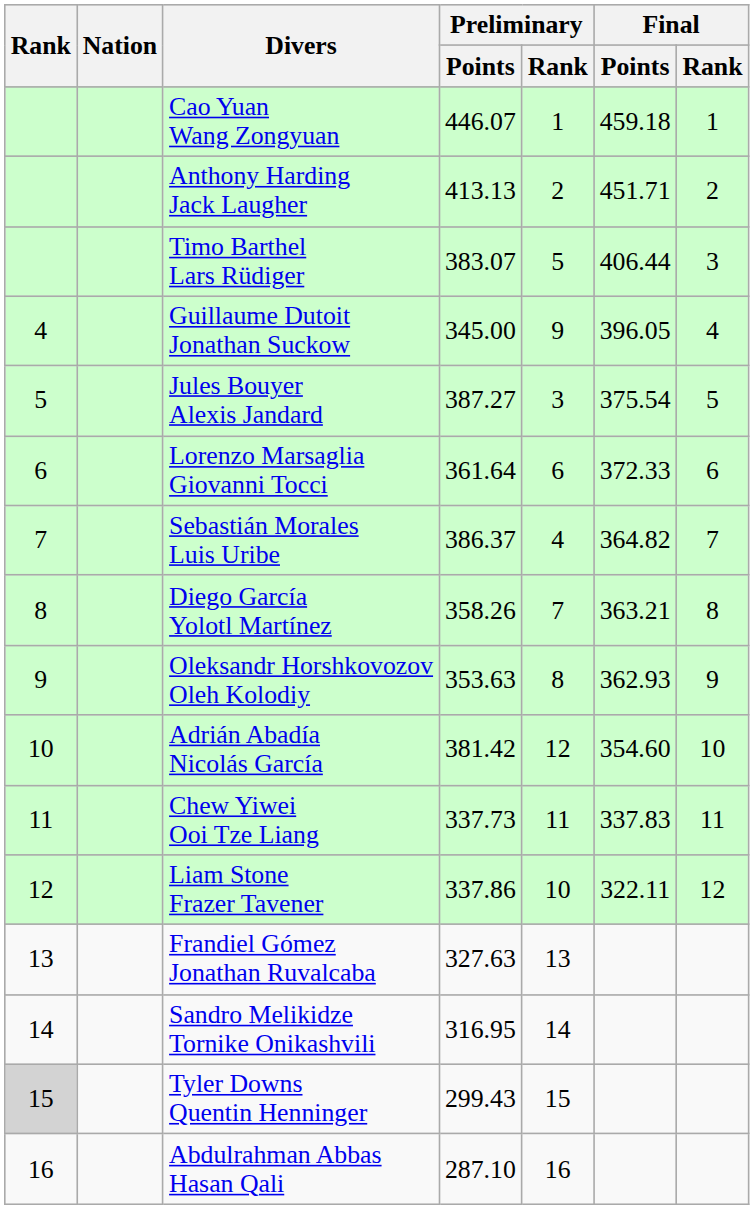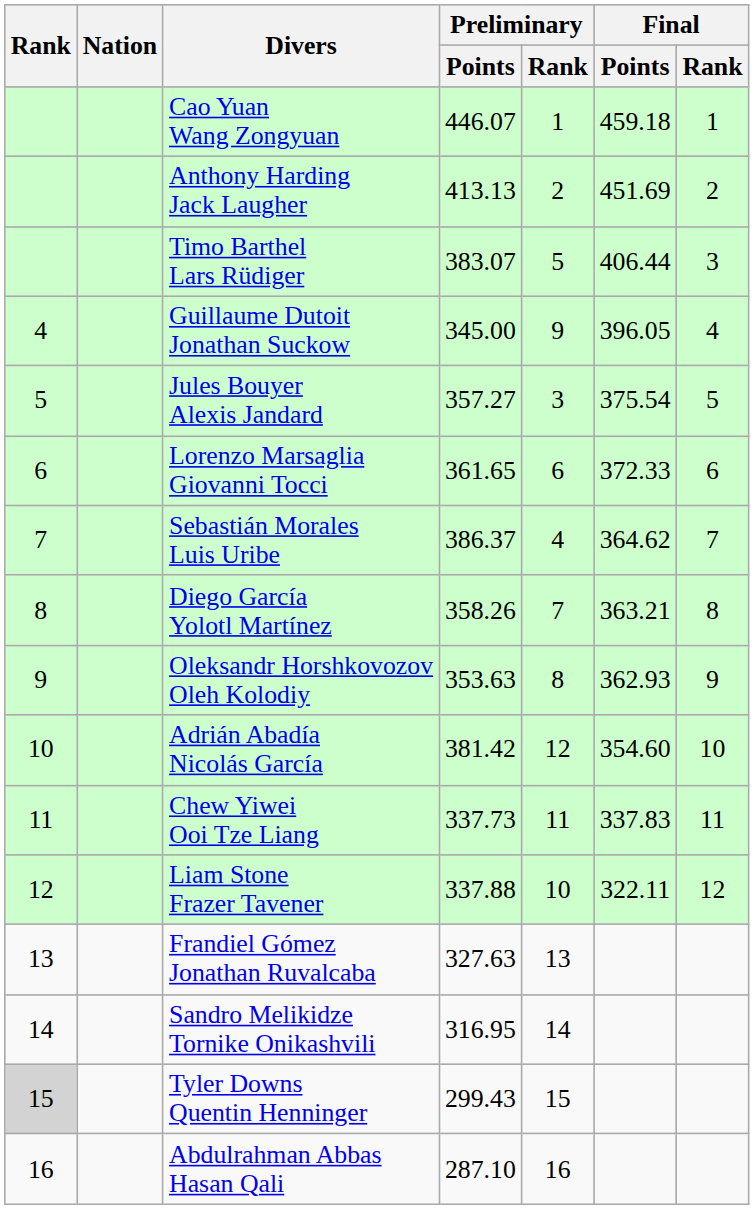 <table class="wikitable sortable" style="text-align:center">
 <tr>
 <th rowspan=2>Rank</th>
 <th rowspan=2>Nation</th>
 <th rowspan=2>Divers</th>
 <th colspan=2>Preliminary</th>
 <th colspan=2>Final</th>
 </tr>
 <tr>
 <th>Points</th>
 <th>Rank</th>
 <th>Points</th>
 <th>Rank</th>
 </tr>
 <tr bgcolor=ccffcc>
 <td></td>
 <td align=left></td>
 <td align=left><a href='#'>Cao Yuan</a><br><a href='#'>Wang Zongyuan</a></td>
 <td>446.07</td>
 <td>1</td>
 <td>459.18</td>
 <td>1</td>
 </tr>
 <tr bgcolor=ccffcc>
 <td></td>
 <td align=left></td>
 <td align=left><a href='#'>Anthony Harding</a><br><a href='#'>Jack Laugher</a></td>
 <td>413.13</td>
 <td>2</td>
-<td>451.71</td>
+<td>451.69</td>
 <td>2</td>
 </tr>
 <tr bgcolor=ccffcc>
 <td></td>
 <td align=left></td>
 <td align=left><a href='#'>Timo Barthel</a><br><a href='#'>Lars Rüdiger</a></td>
 <td>383.07</td>
 <td>5</td>
 <td>406.44</td>
 <td>3</td>
 </tr>
 <tr bgcolor=ccffcc>
 <td>4</td>
 <td align=left></td>
 <td align=left><a href='#'>Guillaume Dutoit</a><br><a href='#'>Jonathan Suckow</a></td>
 <td>345.00</td>
 <td>9</td>
 <td>396.05</td>
 <td>4</td>
 </tr>
 <tr bgcolor=ccffcc>
 <td>5</td>
 <td align=left></td>
 <td align=left><a href='#'>Jules Bouyer</a><br><a href='#'>Alexis Jandard</a></td>
-<td>387.27</td>
+<td>357.27</td>
 <td>3</td>
 <td>375.54</td>
 <td>5</td>
 </tr>
 <tr bgcolor=ccffcc>
 <td>6</td>
 <td align=left></td>
 <td align=left><a href='#'>Lorenzo Marsaglia</a><br><a href='#'>Giovanni Tocci</a></td>
-<td>361.64</td>
+<td>361.65</td>
 <td>6</td>
 <td>372.33</td>
 <td>6</td>
 </tr>
 <tr bgcolor=ccffcc>
 <td>7</td>
 <td align=left></td>
 <td align=left><a href='#'>Sebastián Morales</a><br><a href='#'>Luis Uribe</a></td>
 <td>386.37</td>
 <td>4</td>
-<td>364.82</td>
+<td>364.62</td>
 <td>7</td>
 </tr>
 <tr bgcolor=ccffcc>
 <td>8</td>
 <td align=left></td>
 <td align=left><a href='#'>Diego García</a><br><a href='#'>Yolotl Martínez</a></td>
 <td>358.26</td>
 <td>7</td>
 <td>363.21</td>
 <td>8</td>
 </tr>
 <tr bgcolor=ccffcc>
 <td>9</td>
 <td align=left></td>
 <td align=left><a href='#'>Oleksandr Horshkovozov</a><br><a href='#'>Oleh Kolodiy</a></td>
 <td>353.63</td>
 <td>8</td>
 <td>362.93</td>
 <td>9</td>
 </tr>
 <tr bgcolor=ccffcc>
 <td>10</td>
 <td align=left></td>
 <td align=left><a href='#'>Adrián Abadía</a><br><a href='#'>Nicolás García</a></td>
 <td>381.42</td>
 <td>12</td>
 <td>354.60</td>
 <td>10</td>
 </tr>
 <tr bgcolor=ccffcc>
 <td>11</td>
 <td align=left></td>
 <td align=left><a href='#'>Chew Yiwei</a><br><a href='#'>Ooi Tze Liang</a></td>
 <td>337.73</td>
 <td>11</td>
 <td>337.83</td>
 <td>11</td>
 </tr>
 <tr bgcolor=ccffcc>
 <td>12</td>
 <td align=left></td>
 <td align=left><a href='#'>Liam Stone</a><br><a href='#'>Frazer Tavener</a></td>
-<td>337.86</td>
+<td>337.88</td>
 <td>10</td>
 <td>322.11</td>
 <td>12</td>
 </tr>
 <tr>
 <td>13</td>
 <td align=left></td>
 <td align=left><a href='#'>Frandiel Gómez</a><br><a href='#'>Jonathan Ruvalcaba</a></td>
 <td>327.63</td>
 <td>13</td>
 <td></td>
 <td></td>
 </tr>
 <tr>
 <td>14</td>
 <td align=left></td>
 <td align=left><a href='#'>Sandro Melikidze</a><br><a href='#'>Tornike Onikashvili</a></td>
 <td>316.95</td>
 <td>14</td>
 <td></td>
 <td></td>
 </tr>
 <tr>
 <td style="background: lightgrey;">15</td>
 <td align=left></td>
 <td align=left><a href='#'>Tyler Downs</a><br><a href='#'>Quentin Henninger</a></td>
 <td>299.43</td>
 <td>15</td>
 <td></td>
 <td></td>
 </tr>
 <tr>
 <td>16</td>
 <td align=left></td>
 <td align=left><a href='#'>Abdulrahman Abbas</a><br><a href='#'>Hasan Qali</a></td>
 <td>287.10</td>
 <td>16</td>
 <td></td>
 <td></td>
 </tr>
 </table>
